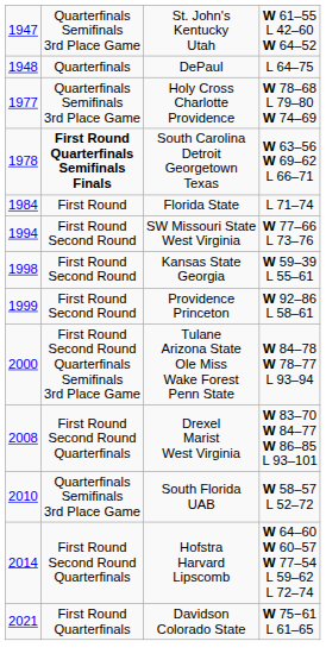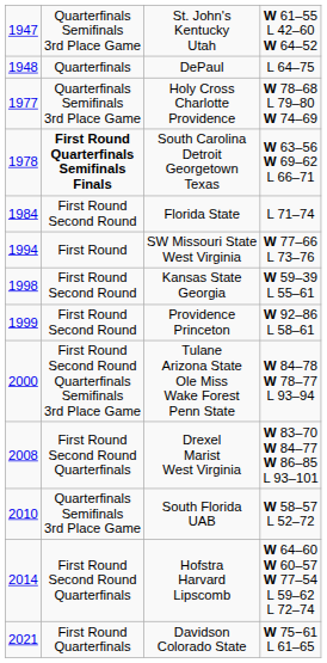 <table class="wikitable">
 <tr align="center">
 <td><a href='#'>1947</a></td>
 <td>Quarterfinals<br>Semifinals<br>3rd Place Game</td>
 <td>St. John's<br>Kentucky<br>Utah</td>
 <td><strong>W</strong> 61–55<br>L 42–60<br><strong>W</strong> 64–52</td>
 </tr>
 <tr align="center">
 <td><a href='#'>1948</a></td>
 <td>Quarterfinals</td>
 <td>DePaul</td>
 <td>L 64–75</td>
 </tr>
 <tr align="center">
 <td><a href='#'>1977</a></td>
 <td>Quarterfinals<br>Semifinals<br>3rd Place Game</td>
 <td>Holy Cross<br>Charlotte<br>Providence</td>
 <td><strong>W</strong> 78–68<br>L 79–80<br><strong>W</strong> 74–69</td>
 </tr>
 <tr align="center">
 <td><a href='#'>1978</a></td>
 <td><strong>First Round<br>Quarterfinals<br>Semifinals<br>Finals</strong></td>
 <td>South Carolina<br>Detroit<br>Georgetown<br>Texas</td>
 <td><strong>W</strong> 63–56<br><strong>W</strong> 69–62<br>L 66–71</td>
 </tr>
 <tr align="center">
 <td><a href='#'>1984</a></td>
-<td>First Round</td>
+<td>First Round<br>Second Round</td>
 <td>Florida State</td>
 <td>L 71–74</td>
 </tr>
 <tr align="center">
 <td><a href='#'>1994</a></td>
-<td>First Round<br>Second Round</td>
+<td>First Round</td>
 <td>SW Missouri State<br>West Virginia</td>
 <td><strong>W</strong> 77–66<br>L 73–76</td>
 </tr>
 <tr align="center">
 <td><a href='#'>1998</a></td>
 <td>First Round<br>Second Round</td>
 <td>Kansas State<br>Georgia</td>
 <td><strong>W</strong> 59–39<br>L 55–61</td>
 </tr>
 <tr align="center">
 <td><a href='#'>1999</a></td>
 <td>First Round<br>Second Round</td>
 <td>Providence<br>Princeton</td>
 <td><strong>W</strong> 92–86<br>L 58–61</td>
 </tr>
 <tr align="center">
 <td><a href='#'>2000</a></td>
 <td>First Round<br>Second Round<br>Quarterfinals<br>Semifinals<br>3rd Place Game</td>
 <td>Tulane<br>Arizona State<br>Ole Miss<br>Wake Forest<br>Penn State</td>
 <td><strong>W</strong> 84–78<br> <strong>W</strong> 78–77<br>L 93–94</td>
 </tr>
 <tr align="center">
 <td><a href='#'>2008</a></td>
 <td>First Round<br>Second Round<br>Quarterfinals</td>
 <td>Drexel<br>Marist<br>West Virginia</td>
 <td><strong>W</strong> 83–70<br><strong>W</strong> 84–77<br><strong>W</strong> 86–85<br>L 93–101</td>
 </tr>
 <tr align="center">
 <td><a href='#'>2010</a></td>
 <td>Quarterfinals<br>Semifinals<br>3rd Place Game</td>
 <td>South Florida<br>UAB</td>
 <td><strong>W</strong> 58–57<br>L 52–72</td>
 </tr>
 <tr align="center">
 <td><a href='#'>2014</a></td>
 <td>First Round<br>Second Round<br>Quarterfinals</td>
 <td>Hofstra<br>Harvard<br>Lipscomb</td>
 <td><strong>W</strong> 64–60<br><strong>W</strong> 60–57<br><strong>W</strong> 77–54<br>L 59–62<br>L 72–74</td>
 </tr>
 <tr align="center">
 <td><a href='#'>2021</a></td>
 <td>First Round<br>Quarterfinals</td>
 <td>Davidson<br>Colorado State</td>
 <td><strong>W</strong> 75−61<br>L 61–65</td>
 </tr>
 </table>
